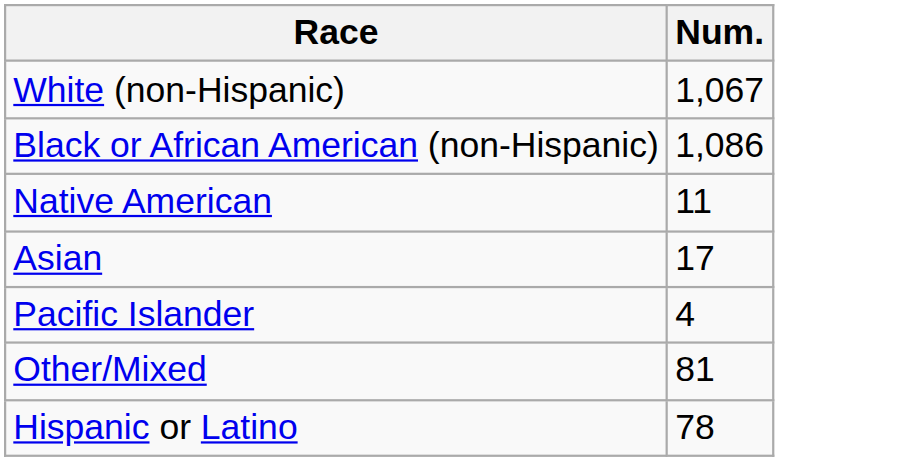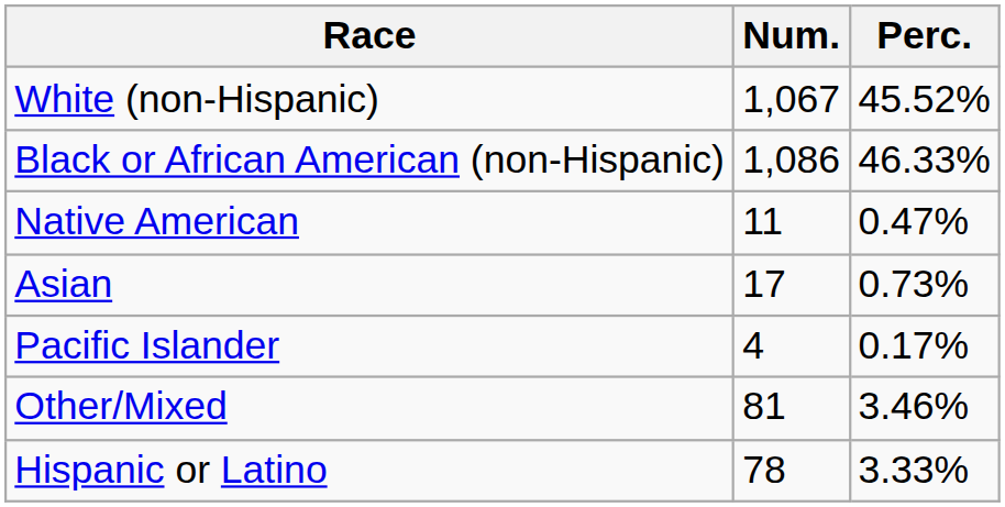 <table class="wikitable">
 <tr>
 <th>Race</th>
 <th>Num.</th>
+<th>Perc.</th>
 </tr>
 <tr>
 <td><a href='#'>White</a> (non-Hispanic)</td>
 <td>1,067</td>
+<td>45.52%</td>
 </tr>
 <tr>
 <td><a href='#'>Black or African American</a> (non-Hispanic)</td>
 <td>1,086</td>
+<td>46.33%</td>
 </tr>
 <tr>
 <td><a href='#'>Native American</a></td>
 <td>11</td>
+<td>0.47%</td>
 </tr>
 <tr>
 <td><a href='#'>Asian</a></td>
 <td>17</td>
+<td>0.73%</td>
 </tr>
 <tr>
 <td><a href='#'>Pacific Islander</a></td>
 <td>4</td>
+<td>0.17%</td>
 </tr>
 <tr>
 <td><a href='#'>Other/Mixed</a></td>
 <td>81</td>
+<td>3.46%</td>
 </tr>
 <tr>
 <td><a href='#'>Hispanic</a> or <a href='#'>Latino</a></td>
 <td>78</td>
+<td>3.33%</td>
 </tr>
 </table>
